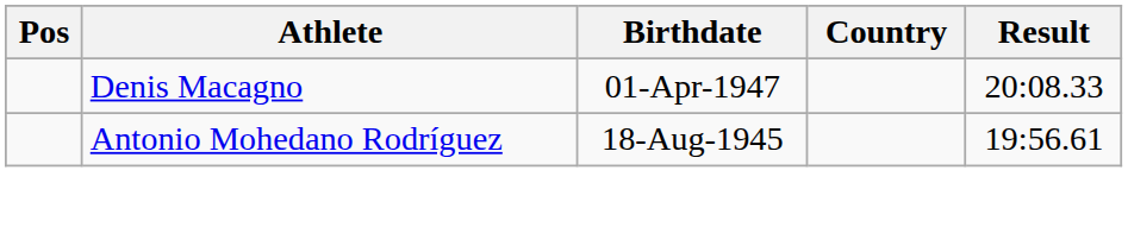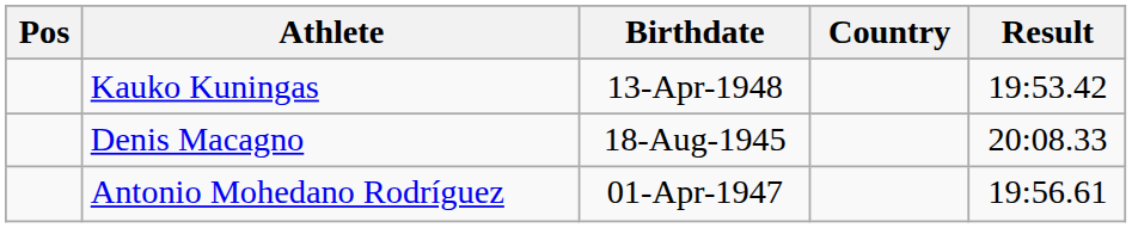 <table class="wikitable"  style="text-align:center; width:60%;">
 <tr>
 <th>Pos</th>
 <th>Athlete</th>
 <th>Birthdate</th>
 <th>Country</th>
 <th>Result</th>
 </tr>
 <tr>
 <td align=center></td>
+<td align=left><a href='#'>Kauko Kuningas</a></td>
+<td>13-Apr-1948</td>
+<td align=left></td>
+<td>19:53.42</td>
+</tr>
+<tr>
+<td align=center></td>
 <td align=left><a href='#'>Denis Macagno</a></td>
-<td>01-Apr-1947</td>
+<td>18-Aug-1945</td>
 <td align=left></td>
 <td>20:08.33</td>
 </tr>
 <tr>
 <td align=center></td>
 <td align=left><a href='#'>Antonio Mohedano Rodríguez</a></td>
-<td>18-Aug-1945</td>
+<td>01-Apr-1947</td>
 <td align=left></td>
 <td>19:56.61</td>
 </tr>
 </table>
